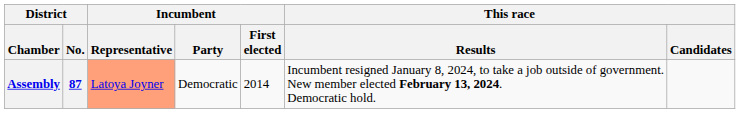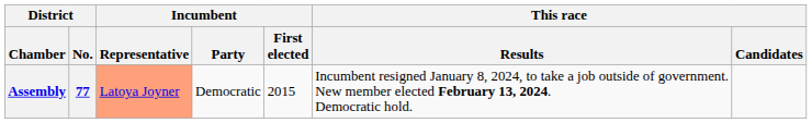 <table class="wikitable sortable">
 <tr valign=bottom>
 <th colspan="2">District</th>
 <th colspan="3">Incumbent</th>
 <th colspan="2">This race</th>
 </tr>
 <tr valign=bottom>
 <th>Chamber</th>
 <th>No.</th>
 <th>Representative</th>
 <th>Party</th>
 <th>First<br>elected</th>
 <th>Results</th>
 <th>Candidates</th>
 </tr>
 <tr>
 <th><a href='#'>Assembly</a></th>
-<th><a href='#'>87</a></th>
+<th><a href='#'>77</a></th>
 <td style="background: lightsalmon;"><a href='#'>Latoya Joyner</a></td>
 <td>Democratic</td>
-<td>2014</td>
+<td>2015</td>
 <td>Incumbent resigned January 8, 2024, to take a job outside of government.<br>New member elected <strong>February 13, 2024</strong>.<br>Democratic hold.</td>
 <td nowrap></td>
 </tr>
 </table>
